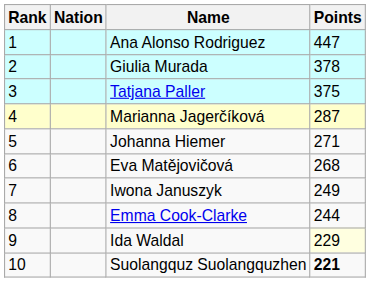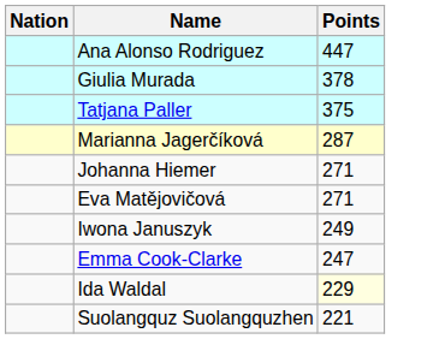 <table class="wikitable sortable" style="font-size:90%;">
 <tr>
-<th>Rank</th>
 <th>Nation</th>
 <th>Name</th>
 <th>Points</th>
 </tr>
 <tr bgcolor=#ccffff>
-<td>1</td>
 <td></td>
 <td>Ana Alonso Rodriguez</td>
 <td>447</td>
 </tr>
 <tr bgcolor=#ccffff>
-<td>2</td>
 <td></td>
 <td>Giulia Murada</td>
 <td>378</td>
 </tr>
 <tr bgcolor=#ccffff>
-<td>3</td>
 <td></td>
 <td><a href='#'>Tatjana Paller</a></td>
 <td>375</td>
 </tr>
 <tr bgcolor=#ffffcc>
-<td>4</td>
 <td></td>
 <td>Marianna Jagerčíková</td>
 <td>287</td>
 </tr>
 <tr>
-<td>5</td>
 <td></td>
 <td>Johanna Hiemer</td>
 <td>271</td>
 </tr>
 <tr>
-<td>6</td>
 <td></td>
 <td>Eva Matějovičová</td>
-<td>268</td>
+<td>271</td>
 </tr>
 <tr>
-<td>7</td>
 <td></td>
 <td>Iwona Januszyk</td>
 <td>249</td>
 </tr>
 <tr>
-<td>8</td>
 <td></td>
 <td><a href='#'>Emma Cook-Clarke</a></td>
-<td>244</td>
+<td>247</td>
 </tr>
 <tr>
-<td>9</td>
 <td></td>
 <td>Ida Waldal</td>
 <td style="background: lightyellow;">229</td>
 </tr>
 <tr>
-<td>10</td>
 <td></td>
 <td>Suolangquz Suolangquzhen</td>
-<td><strong>221</strong></td>
+<td>221</td>
 </tr>
 </table>
